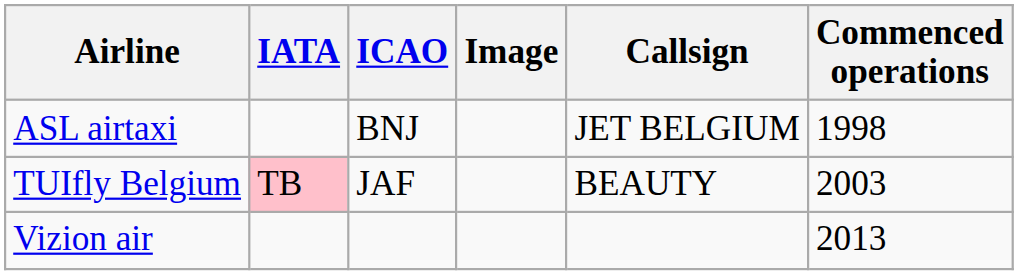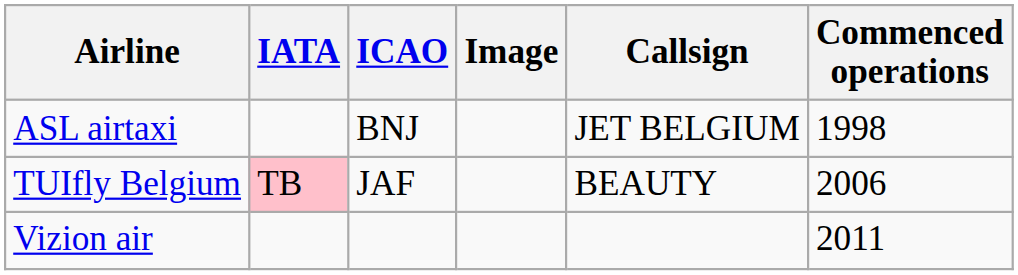 <table class="wikitable sortable">
 <tr valign="middle">
 <th>Airline</th>
 <th><a href='#'>IATA</a></th>
 <th><a href='#'>ICAO</a></th>
 <th>Image</th>
 <th>Callsign</th>
 <th>Commenced<br>operations</th>
 </tr>
 <tr>
 <td><a href='#'>ASL airtaxi</a></td>
 <td></td>
 <td>BNJ</td>
 <td></td>
 <td>JET BELGIUM</td>
 <td>1998</td>
 </tr>
 <tr>
 <td><a href='#'>TUIfly Belgium</a></td>
 <td style="background: pink;">TB</td>
 <td>JAF</td>
 <td></td>
 <td>BEAUTY</td>
-<td>2003</td>
+<td>2006</td>
 </tr>
 <tr>
 <td><a href='#'>Vizion air</a></td>
 <td></td>
 <td></td>
 <td></td>
 <td></td>
-<td>2013</td>
+<td>2011</td>
 </tr>
 </table>
